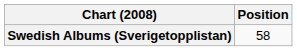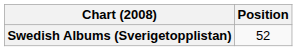 <table class="wikitable plainrowheaders" style="text-align:center">
 <tr>
 <th>Chart (2008)</th>
 <th>Position</th>
 </tr>
 <tr>
 <th scope="row">Swedish Albums (Sverigetopplistan)</th>
-<td>58</td>
+<td>52</td>
 </tr>
 </table>
